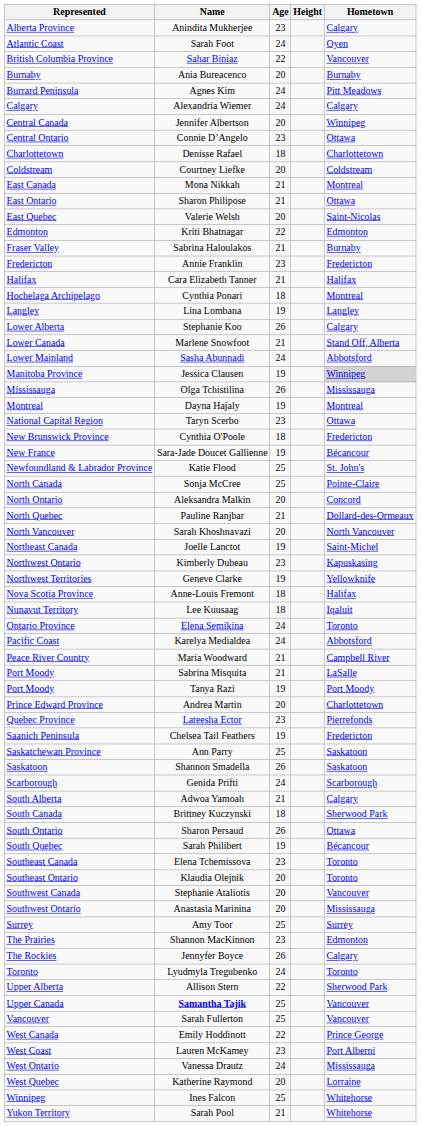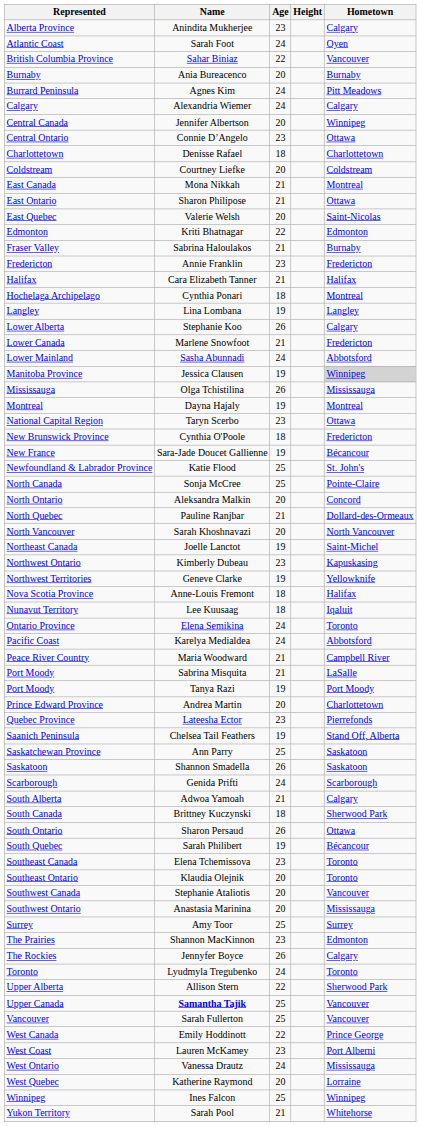 <table class="sortable wikitable">
 <tr>
 <th>Represented</th>
 <th>Name</th>
 <th>Age</th>
 <th>Height</th>
 <th>Hometown</th>
 </tr>
 <tr>
 <td> <a href='#'>Alberta Province</a></td>
 <td style="text-align:center;">Anindita Mukherjee</td>
 <td style="text-align:center;">23</td>
 <td style="text-align:center;"></td>
 <td><a href='#'>Calgary</a></td>
 </tr>
 <tr>
 <td> <a href='#'>Atlantic Coast</a></td>
 <td style="text-align:center;">Sarah Foot</td>
 <td style="text-align:center;">24</td>
 <td style="text-align:center;"></td>
 <td><a href='#'>Oyen</a></td>
 </tr>
 <tr>
 <td> <a href='#'>British Columbia Province</a></td>
 <td style="text-align:center;"><a href='#'>Sahar Biniaz</a></td>
 <td style="text-align:center;">22</td>
 <td style="text-align:center;"></td>
 <td><a href='#'>Vancouver</a></td>
 </tr>
 <tr>
 <td> <a href='#'>Burnaby</a></td>
 <td style="text-align:center;">Ania Bureacenco</td>
 <td style="text-align:center;">20</td>
 <td style="text-align:center;"></td>
 <td><a href='#'>Burnaby</a></td>
 </tr>
 <tr>
 <td> <a href='#'>Burrard Peninsula</a></td>
 <td style="text-align:center;">Agnes Kim</td>
 <td style="text-align:center;">24</td>
 <td style="text-align:center;"></td>
 <td><a href='#'>Pitt Meadows</a></td>
 </tr>
 <tr>
 <td> <a href='#'>Calgary</a></td>
 <td style="text-align:center;">Alexandria Wiemer</td>
 <td style="text-align:center;">24</td>
 <td style="text-align:center;"></td>
 <td><a href='#'>Calgary</a></td>
 </tr>
 <tr>
 <td> <a href='#'>Central Canada</a></td>
 <td style="text-align:center;">Jennifer Albertson</td>
 <td style="text-align:center;">20</td>
 <td style="text-align:center;"></td>
 <td><a href='#'>Winnipeg</a></td>
 </tr>
 <tr>
 <td> <a href='#'>Central Ontario</a></td>
 <td style="text-align:center;">Connie D’Angelo</td>
 <td style="text-align:center;">23</td>
 <td style="text-align:center;"></td>
 <td><a href='#'>Ottawa</a></td>
 </tr>
 <tr>
 <td> <a href='#'>Charlottetown</a></td>
 <td style="text-align:center;">Denisse Rafael</td>
 <td style="text-align:center;">18</td>
 <td style="text-align:center;"></td>
 <td><a href='#'>Charlottetown</a></td>
 </tr>
 <tr>
 <td> <a href='#'>Coldstream</a></td>
 <td style="text-align:center;">Courtney Liefke</td>
 <td style="text-align:center;">20</td>
 <td style="text-align:center;"></td>
 <td><a href='#'>Coldstream</a></td>
 </tr>
 <tr>
 <td> <a href='#'>East Canada</a></td>
 <td style="text-align:center;">Mona Nikkah</td>
 <td style="text-align:center;">21</td>
 <td style="text-align:center;"></td>
 <td><a href='#'>Montreal</a></td>
 </tr>
 <tr>
 <td> <a href='#'>East Ontario</a></td>
 <td style="text-align:center;">Sharon Philipose</td>
 <td style="text-align:center;">21</td>
 <td style="text-align:center;"></td>
 <td><a href='#'>Ottawa</a></td>
 </tr>
 <tr>
 <td> <a href='#'>East Quebec</a></td>
 <td style="text-align:center;">Valerie Welsh</td>
 <td style="text-align:center;">20</td>
 <td style="text-align:center;"></td>
 <td><a href='#'>Saint-Nicolas</a></td>
 </tr>
 <tr>
 <td> <a href='#'>Edmonton</a></td>
 <td style="text-align:center;">Kriti Bhatnagar</td>
 <td style="text-align:center;">22</td>
 <td style="text-align:center;"></td>
 <td><a href='#'>Edmonton</a></td>
 </tr>
 <tr>
 <td> <a href='#'>Fraser Valley</a></td>
 <td style="text-align:center;">Sabrina Haloulakos</td>
 <td style="text-align:center;">21</td>
 <td style="text-align:center;"></td>
 <td><a href='#'>Burnaby</a></td>
 </tr>
 <tr>
 <td> <a href='#'>Fredericton</a></td>
 <td style="text-align:center;">Annie Franklin</td>
 <td style="text-align:center;">23</td>
 <td style="text-align:center;"></td>
 <td><a href='#'>Fredericton</a></td>
 </tr>
 <tr>
 <td> <a href='#'>Halifax</a></td>
 <td style="text-align:center;">Cara Elizabeth Tanner</td>
 <td style="text-align:center;">21</td>
 <td style="text-align:center;"></td>
 <td><a href='#'>Halifax</a></td>
 </tr>
 <tr>
 <td> <a href='#'>Hochelaga Archipelago</a></td>
 <td style="text-align:center;">Cynthia Ponari</td>
 <td style="text-align:center;">18</td>
 <td style="text-align:center;"></td>
 <td><a href='#'>Montreal</a></td>
 </tr>
 <tr>
 <td> <a href='#'>Langley</a></td>
 <td style="text-align:center;">Lina Lombana</td>
 <td style="text-align:center;">19</td>
 <td style="text-align:center;"></td>
 <td><a href='#'>Langley</a></td>
 </tr>
 <tr>
 <td> <a href='#'>Lower Alberta</a></td>
 <td style="text-align:center;">Stephanie Koo</td>
 <td style="text-align:center;">26</td>
 <td style="text-align:center;"></td>
 <td><a href='#'>Calgary</a></td>
 </tr>
 <tr>
 <td> <a href='#'>Lower Canada</a></td>
 <td style="text-align:center;">Marlene Snowfoot</td>
 <td style="text-align:center;">21</td>
 <td style="text-align:center;"></td>
-<td><a href='#'>Stand Off, Alberta</a></td>
+<td><a href='#'>Fredericton</a></td>
 </tr>
 <tr>
 <td> <a href='#'>Lower Mainland</a></td>
 <td style="text-align:center;"><a href='#'>Sasha Abunnadi</a></td>
 <td style="text-align:center;">24</td>
 <td style="text-align:center;"></td>
 <td><a href='#'>Abbotsford</a></td>
 </tr>
 <tr>
 <td> <a href='#'>Manitoba Province</a></td>
 <td style="text-align:center;">Jessica Clausen</td>
 <td style="text-align:center;">19</td>
 <td style="text-align:center;"></td>
 <td style="background: lightgrey;"><a href='#'>Winnipeg</a></td>
 </tr>
 <tr>
 <td> <a href='#'>Mississauga</a></td>
 <td style="text-align:center;">Olga Tchistilina</td>
 <td style="text-align:center;">26</td>
 <td style="text-align:center;"></td>
 <td><a href='#'>Mississauga</a></td>
 </tr>
 <tr>
 <td> <a href='#'>Montreal</a></td>
 <td style="text-align:center;">Dayna Hajaly</td>
 <td style="text-align:center;">19</td>
 <td style="text-align:center;"></td>
 <td><a href='#'>Montreal</a></td>
 </tr>
 <tr>
 <td> <a href='#'>National Capital Region</a></td>
 <td style="text-align:center;">Taryn Scerbo</td>
 <td style="text-align:center;">23</td>
 <td style="text-align:center;"></td>
 <td><a href='#'>Ottawa</a></td>
 </tr>
 <tr>
 <td> <a href='#'>New Brunswick Province</a></td>
 <td style="text-align:center;">Cynthia O'Poole</td>
 <td style="text-align:center;">18</td>
 <td style="text-align:center;"></td>
 <td><a href='#'>Fredericton</a></td>
 </tr>
 <tr>
 <td> <a href='#'>New France</a></td>
 <td style="text-align:center;">Sara-Jade Doucet Gallienne</td>
 <td style="text-align:center;">19</td>
 <td style="text-align:center;"></td>
 <td><a href='#'>Bécancour</a></td>
 </tr>
 <tr>
 <td> <a href='#'>Newfoundland & Labrador Province</a></td>
 <td style="text-align:center;">Katie Flood</td>
 <td style="text-align:center;">25</td>
 <td style="text-align:center;"></td>
 <td><a href='#'>St. John's</a></td>
 </tr>
 <tr>
 <td> <a href='#'>North Canada</a></td>
 <td style="text-align:center;">Sonja McCree</td>
 <td style="text-align:center;">25</td>
 <td style="text-align:center;"></td>
 <td><a href='#'>Pointe-Claire</a></td>
 </tr>
 <tr>
 <td> <a href='#'>North Ontario</a></td>
 <td style="text-align:center;">Aleksandra Malkin</td>
 <td style="text-align:center;">20</td>
 <td style="text-align:center;"></td>
 <td><a href='#'>Concord</a></td>
 </tr>
 <tr>
 <td> <a href='#'>North Quebec</a></td>
 <td style="text-align:center;">Pauline Ranjbar</td>
 <td style="text-align:center;">21</td>
 <td style="text-align:center;"></td>
 <td><a href='#'>Dollard-des-Ormeaux</a></td>
 </tr>
 <tr>
 <td> <a href='#'>North Vancouver</a></td>
 <td style="text-align:center;">Sarah Khoshnavazi</td>
 <td style="text-align:center;">20</td>
 <td style="text-align:center;"></td>
 <td><a href='#'>North Vancouver</a></td>
 </tr>
 <tr>
 <td> <a href='#'>Northeast Canada</a></td>
 <td style="text-align:center;">Joelle Lanctot</td>
 <td style="text-align:center;">19</td>
 <td style="text-align:center;"></td>
 <td><a href='#'>Saint-Michel</a></td>
 </tr>
 <tr>
 <td> <a href='#'>Northwest Ontario</a></td>
 <td style="text-align:center;">Kimberly Dubeau</td>
 <td style="text-align:center;">23</td>
 <td style="text-align:center;"></td>
 <td><a href='#'>Kapuskasing</a></td>
 </tr>
 <tr>
 <td> <a href='#'>Northwest Territories</a></td>
 <td style="text-align:center;">Geneve Clarke</td>
 <td style="text-align:center;">19</td>
 <td style="text-align:center;"></td>
 <td><a href='#'>Yellowknife</a></td>
 </tr>
 <tr>
 <td> <a href='#'>Nova Scotia Province</a></td>
 <td style="text-align:center;">Anne-Louis Fremont</td>
 <td style="text-align:center;">18</td>
 <td style="text-align:center;"></td>
 <td><a href='#'>Halifax</a></td>
 </tr>
 <tr>
 <td> <a href='#'>Nunavut Territory</a></td>
 <td style="text-align:center;">Lee Kuusaag</td>
 <td style="text-align:center;">18</td>
 <td style="text-align:center;"></td>
 <td><a href='#'>Iqaluit</a></td>
 </tr>
 <tr>
 <td> <a href='#'>Ontario Province</a></td>
 <td style="text-align:center;"><a href='#'>Elena Semikina</a></td>
 <td style="text-align:center;">24</td>
 <td style="text-align:center;"></td>
 <td><a href='#'>Toronto</a></td>
 </tr>
 <tr>
 <td> <a href='#'>Pacific Coast</a></td>
 <td style="text-align:center;">Karelya Medialdea</td>
 <td style="text-align:center;">24</td>
 <td style="text-align:center;"></td>
 <td><a href='#'>Abbotsford</a></td>
 </tr>
 <tr>
 <td> <a href='#'>Peace River Country</a></td>
 <td style="text-align:center;">Maria Woodward</td>
 <td style="text-align:center;">21</td>
 <td style="text-align:center;"></td>
 <td><a href='#'>Campbell River</a></td>
 </tr>
 <tr>
 <td> <a href='#'>Port Moody</a></td>
 <td style="text-align:center;">Sabrina Misquita</td>
 <td style="text-align:center;">21</td>
 <td style="text-align:center;"></td>
 <td><a href='#'>LaSalle</a></td>
 </tr>
 <tr>
 <td> <a href='#'>Port Moody</a></td>
 <td style="text-align:center;">Tanya Razi</td>
 <td style="text-align:center;">19</td>
 <td style="text-align:center;"></td>
 <td><a href='#'>Port Moody</a></td>
 </tr>
 <tr>
 <td> <a href='#'>Prince Edward Province</a></td>
 <td style="text-align:center;">Andrea Martin</td>
 <td style="text-align:center;">20</td>
 <td style="text-align:center;"></td>
 <td><a href='#'>Charlottetown</a></td>
 </tr>
 <tr>
 <td> <a href='#'>Quebec Province</a></td>
 <td style="text-align:center;"><a href='#'>Lateesha Ector</a></td>
 <td style="text-align:center;">23</td>
 <td style="text-align:center;"></td>
 <td><a href='#'>Pierrefonds</a></td>
 </tr>
 <tr>
 <td> <a href='#'>Saanich Peninsula</a></td>
 <td style="text-align:center;">Chelsea Tail Feathers</td>
 <td style="text-align:center;">19</td>
 <td style="text-align:center;"></td>
-<td><a href='#'>Fredericton</a></td>
+<td><a href='#'>Stand Off, Alberta</a></td>
 </tr>
 <tr>
 <td> <a href='#'>Saskatchewan Province</a></td>
 <td style="text-align:center;">Ann Parry</td>
 <td style="text-align:center;">25</td>
 <td style="text-align:center;"></td>
 <td><a href='#'>Saskatoon</a></td>
 </tr>
 <tr>
 <td> <a href='#'>Saskatoon</a></td>
 <td style="text-align:center;">Shannon Smadella</td>
 <td style="text-align:center;">26</td>
 <td style="text-align:center;"></td>
 <td><a href='#'>Saskatoon</a></td>
 </tr>
 <tr>
 <td> <a href='#'>Scarborough</a></td>
 <td style="text-align:center;">Genida Prifti</td>
 <td style="text-align:center;">24</td>
 <td style="text-align:center;"></td>
 <td><a href='#'>Scarborough</a></td>
 </tr>
 <tr>
 <td> <a href='#'>South Alberta</a></td>
 <td style="text-align:center;">Adwoa Yamoah</td>
 <td style="text-align:center;">21</td>
 <td style="text-align:center;"></td>
 <td><a href='#'>Calgary</a></td>
 </tr>
 <tr>
 <td> <a href='#'>South Canada</a></td>
 <td style="text-align:center;">Brittney Kuczynski</td>
 <td style="text-align:center;">18</td>
 <td style="text-align:center;"></td>
 <td><a href='#'>Sherwood Park</a></td>
 </tr>
 <tr>
 <td> <a href='#'>South Ontario</a></td>
 <td style="text-align:center;">Sharon Persaud</td>
 <td style="text-align:center;">26</td>
 <td style="text-align:center;"></td>
 <td><a href='#'>Ottawa</a></td>
 </tr>
 <tr>
 <td> <a href='#'>South Quebec</a></td>
 <td style="text-align:center;">Sarah Philibert</td>
 <td style="text-align:center;">19</td>
 <td style="text-align:center;"></td>
 <td><a href='#'>Bécancour</a></td>
 </tr>
 <tr>
 <td> <a href='#'>Southeast Canada</a></td>
 <td style="text-align:center;">Elena Tchemissova</td>
 <td style="text-align:center;">23</td>
 <td style="text-align:center;"></td>
 <td><a href='#'>Toronto</a></td>
 </tr>
 <tr>
 <td> <a href='#'>Southeast Ontario</a></td>
 <td style="text-align:center;">Klaudia Olejnik</td>
 <td style="text-align:center;">20</td>
 <td style="text-align:center;"></td>
 <td><a href='#'>Toronto</a></td>
 </tr>
 <tr>
 <td> <a href='#'>Southwest Canada</a></td>
 <td style="text-align:center;">Stephanie Ataliotis</td>
 <td style="text-align:center;">20</td>
 <td style="text-align:center;"></td>
 <td><a href='#'>Vancouver</a></td>
 </tr>
 <tr>
 <td> <a href='#'>Southwest Ontario</a></td>
 <td style="text-align:center;">Anastasia Marinina</td>
 <td style="text-align:center;">20</td>
 <td style="text-align:center;"></td>
 <td><a href='#'>Mississauga</a></td>
 </tr>
 <tr>
 <td> <a href='#'>Surrey</a></td>
 <td style="text-align:center;">Amy Toor</td>
 <td style="text-align:center;">25</td>
 <td style="text-align:center;"></td>
 <td><a href='#'>Surrey</a></td>
 </tr>
 <tr>
 <td> <a href='#'>The Prairies</a></td>
 <td style="text-align:center;">Shannon MacKinnon</td>
 <td style="text-align:center;">23</td>
 <td style="text-align:center;"></td>
 <td><a href='#'>Edmonton</a></td>
 </tr>
 <tr>
 <td> <a href='#'>The Rockies</a></td>
 <td style="text-align:center;">Jennyfer Boyce</td>
 <td style="text-align:center;">26</td>
 <td style="text-align:center;"></td>
 <td><a href='#'>Calgary</a></td>
 </tr>
 <tr>
 <td> <a href='#'>Toronto</a></td>
 <td style="text-align:center;">Lyudmyla Tregubenko</td>
 <td style="text-align:center;">24</td>
 <td style="text-align:center;"></td>
 <td><a href='#'>Toronto</a></td>
 </tr>
 <tr>
 <td> <a href='#'>Upper Alberta</a></td>
 <td style="text-align:center;">Allison Stern</td>
 <td style="text-align:center;">22</td>
 <td style="text-align:center;"></td>
 <td><a href='#'>Sherwood Park</a></td>
 </tr>
 <tr>
 <td> <a href='#'>Upper Canada</a></td>
 <td style="text-align:center;"><strong><a href='#'>Samantha Tajik</a></strong></td>
 <td style="text-align:center;">25</td>
 <td style="text-align:center;"></td>
 <td><a href='#'>Vancouver</a></td>
 </tr>
 <tr>
 <td> <a href='#'>Vancouver</a></td>
 <td style="text-align:center;">Sarah Fullerton</td>
 <td style="text-align:center;">25</td>
 <td style="text-align:center;"></td>
 <td><a href='#'>Vancouver</a></td>
 </tr>
 <tr>
 <td> <a href='#'>West Canada</a></td>
 <td style="text-align:center;">Emily Hoddinott</td>
 <td style="text-align:center;">22</td>
 <td style="text-align:center;"></td>
 <td><a href='#'>Prince George</a></td>
 </tr>
 <tr>
 <td> <a href='#'>West Coast</a></td>
 <td style="text-align:center;">Lauren McKamey</td>
 <td style="text-align:center;">23</td>
 <td style="text-align:center;"></td>
 <td><a href='#'>Port Alberni</a></td>
 </tr>
 <tr>
 <td> <a href='#'>West Ontario</a></td>
 <td style="text-align:center;">Vanessa Drautz</td>
 <td style="text-align:center;">24</td>
 <td style="text-align:center;"></td>
 <td><a href='#'>Mississauga</a></td>
 </tr>
 <tr>
 <td> <a href='#'>West Quebec</a></td>
 <td style="text-align:center;">Katherine Raymond</td>
 <td style="text-align:center;">20</td>
 <td style="text-align:center;"></td>
 <td><a href='#'>Lorraine</a></td>
 </tr>
 <tr>
 <td> <a href='#'>Winnipeg</a></td>
 <td style="text-align:center;">Ines Falcon</td>
 <td style="text-align:center;">25</td>
 <td style="text-align:center;"></td>
-<td><a href='#'>Whitehorse</a></td>
+<td><a href='#'>Winnipeg</a></td>
 </tr>
 <tr>
 <td> <a href='#'>Yukon Territory</a></td>
 <td style="text-align:center;">Sarah Pool</td>
 <td style="text-align:center;">21</td>
 <td style="text-align:center;"></td>
 <td><a href='#'>Whitehorse</a></td>
 </tr>
 </table>
